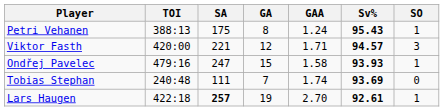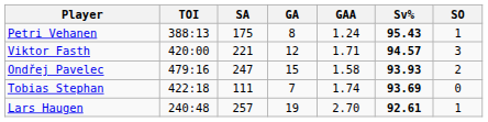 <table class="wikitable sortable" style="text-align:center;">
 <tr>
 <th style="width:170px;">Player</th>
 <th style="width:60px;">TOI</th>
 <th style="width:50px;">SA</th>
 <th style="width:50px;">GA</th>
 <th style="width:60px;">GAA</th>
 <th style="width:60px;">Sv%</th>
 <th style="width:50px;">SO</th>
 </tr>
 <tr>
 <td style="text-align:left;"> <a href='#'>Petri Vehanen</a></td>
 <td>388:13</td>
 <td>175</td>
 <td>8</td>
 <td>1.24</td>
 <td><strong>95.43</strong></td>
 <td>1</td>
 </tr>
 <tr>
 <td style="text-align:left;"> <a href='#'>Viktor Fasth</a></td>
 <td>420:00</td>
 <td>221</td>
 <td>12</td>
 <td>1.71</td>
 <td><strong>94.57</strong></td>
 <td>3</td>
 </tr>
 <tr>
 <td style="text-align:left;"> <a href='#'>Ondřej Pavelec</a></td>
 <td>479:16</td>
 <td>247</td>
 <td>15</td>
 <td>1.58</td>
 <td><strong>93.93</strong></td>
-<td>1</td>
+<td>2</td>
 </tr>
 <tr>
 <td style="text-align:left;"> <a href='#'>Tobias Stephan</a></td>
-<td>240:48</td>
+<td>422:18</td>
 <td>111</td>
 <td>7</td>
 <td>1.74</td>
 <td><strong>93.69</strong></td>
 <td>0</td>
 </tr>
 <tr>
 <td style="text-align:left;"> <a href='#'>Lars Haugen</a></td>
-<td>422:18</td>
-<td><strong>257</strong></td>
+<td>240:48</td>
+<td>257</td>
 <td>19</td>
 <td>2.70</td>
 <td><strong>92.61</strong></td>
 <td>1</td>
 </tr>
 </table>
